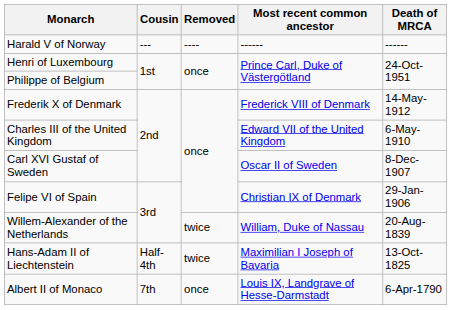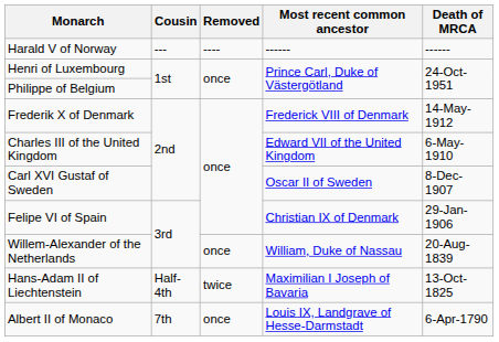 <table class="wikitable" style="margin:1em auto 1em auto;">
 <tr>
 <th>Monarch</th>
 <th>Cousin</th>
 <th>Removed</th>
 <th>Most recent common ancestor</th>
 <th>Death of MRCA</th>
 </tr>
 <tr>
 <td>Harald V of Norway</td>
 <td>---</td>
 <td>----</td>
 <td>------</td>
 <td>------</td>
 </tr>
 <tr>
 <td>Henri of Luxembourg</td>
 <td rowspan="2">1st</td>
 <td rowspan="2">once</td>
 <td rowspan="2"><a href='#'>Prince Carl, Duke of Västergötland</a></td>
 <td rowspan="2">24-Oct-1951</td>
 </tr>
 <tr>
 <td>Philippe of Belgium</td>
 </tr>
 <tr>
 <td>Frederik X of Denmark</td>
 <td rowspan="3">2nd</td>
 <td rowspan="4">once</td>
 <td><a href='#'>Frederick VIII of Denmark</a></td>
 <td>14-May-1912</td>
 </tr>
 <tr>
 <td>Charles III of the United Kingdom</td>
 <td><a href='#'>Edward VII of the United Kingdom</a></td>
 <td>6-May-1910</td>
 </tr>
 <tr>
 <td>Carl XVI Gustaf of Sweden</td>
 <td><a href='#'>Oscar II of Sweden</a></td>
 <td>8-Dec-1907</td>
 </tr>
 <tr>
 <td>Felipe VI of Spain</td>
 <td rowspan="2">3rd</td>
 <td><a href='#'>Christian IX of Denmark</a></td>
 <td>29-Jan-1906</td>
 </tr>
 <tr>
 <td>Willem-Alexander of the Netherlands</td>
-<td>twice</td>
+<td>once</td>
 <td><a href='#'>William, Duke of Nassau</a></td>
 <td>20-Aug-1839</td>
 </tr>
 <tr>
 <td>Hans-Adam II of Liechtenstein</td>
 <td>Half-4th</td>
 <td>twice</td>
 <td><a href='#'>Maximilian I Joseph of Bavaria</a></td>
 <td>13-Oct-1825</td>
 </tr>
 <tr>
 <td>Albert II of Monaco</td>
 <td>7th</td>
 <td>once</td>
 <td><a href='#'>Louis IX, Landgrave of Hesse-Darmstadt</a></td>
 <td>6-Apr-1790</td>
 </tr>
 </table>
